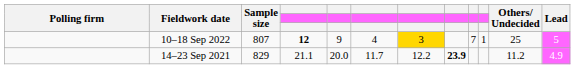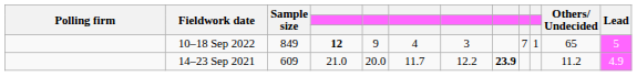 <table class="wikitable collapsible" style="text-align:center; font-size:95%; line-height:16px;">
 <tr>
 <th rowspan="3" style="width:200px;">Polling firm</th>
 <th rowspan="3" style="width:125px;">Fieldwork date</th>
 <th rowspan="3" style="width:40px;">Sample size</th>
 <th class="unsortable" style="width:60px;"></th>
 <th></th>
 <th class="unsortable" style="width:60px;"></th>
 <th class="unsortable" style="width:60px;"></th>
 <th></th>
 <th></th>
 <th></th>
 <th rowspan="3" style="width:60px;">Others/<br>Undecided</th>
 <th rowspan="3" style="width:30px;">Lead</th>
 </tr>
 <tr>
 <th style="color:inherit;background:#FF66FF;"></th>
 <th style="color:inherit;background:#FF66FF;"></th>
 <th style="color:inherit;background:#FF66FF;"></th>
 <th style="color:inherit;background:#FF66FF;"></th>
 <th style="color:inherit;background:#FF66FF;"></th>
 <th style="color:inherit;background:#FF66FF;"></th>
 <th style="color:inherit;background:#FF66FF;"></th>
 </tr>
 <tr>
 <th></th>
 <th></th>
 <th></th>
 <th></th>
 <th></th>
 <th></th>
 <th></th>
 </tr>
 <tr>
 <td></td>
 <td>10–18 Sep 2022</td>
-<td>807</td>
+<td>849</td>
 <td><strong>12</strong></td>
 <td>9</td>
 <td>4</td>
-<td style="background: gold;">3</td>
+<td>3</td>
 <td></td>
 <td>7</td>
 <td>1</td>
-<td>25</td>
+<td>65</td>
 <td style="background:#FF66FF; color:white;">5</td>
 </tr>
 <tr>
 <td></td>
 <td>14–23 Sep 2021</td>
-<td>829</td>
-<td>21.1</td>
+<td>609</td>
+<td>21.0</td>
 <td>20.0</td>
 <td>11.7</td>
 <td>12.2</td>
 <td><strong>23.9</strong></td>
 <td></td>
 <td></td>
 <td>11.2</td>
 <td style="background:#FF66FF; color:white;">4.9</td>
 </tr>
 </table>
